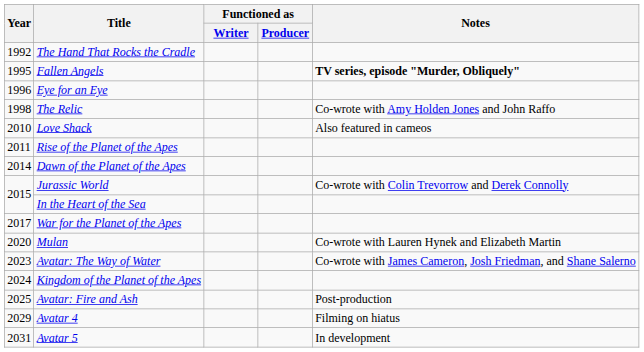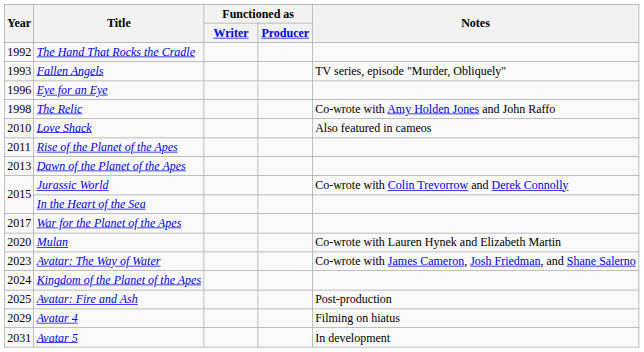 <table class="wikitable">
 <tr>
 <th rowspan="2">Year</th>
 <th rowspan="2">Title</th>
 <th colspan="2">Functioned as</th>
 <th rowspan="2">Notes</th>
 </tr>
 <tr>
 <th width=65><a href='#'>Writer</a></th>
 <th width=65><a href='#'>Producer</a></th>
 </tr>
 <tr>
 <td>1992</td>
 <td><em><a href='#'>The Hand That Rocks the Cradle</a></em></td>
 <td></td>
 <td></td>
 <td></td>
 </tr>
 <tr>
-<td>1995</td>
+<td>1993</td>
 <td><em><a href='#'>Fallen Angels</a></em></td>
 <td></td>
 <td></td>
-<td><strong>TV series, episode "Murder, Obliquely"</strong></td>
+<td>TV series, episode "Murder, Obliquely"</td>
 </tr>
 <tr>
 <td>1996</td>
 <td><em><a href='#'>Eye for an Eye</a></em></td>
 <td></td>
 <td></td>
 <td></td>
 </tr>
 <tr>
 <td>1998</td>
 <td><em><a href='#'>The Relic</a></em></td>
 <td></td>
 <td></td>
 <td>Co-wrote with <a href='#'>Amy Holden Jones</a> and John Raffo</td>
 </tr>
 <tr>
 <td>2010</td>
 <td><em><a href='#'>Love Shack</a></em></td>
 <td></td>
 <td></td>
 <td>Also featured in cameos</td>
 </tr>
 <tr>
 <td>2011</td>
 <td><em><a href='#'>Rise of the Planet of the Apes</a></em></td>
 <td></td>
 <td></td>
 <td></td>
 </tr>
 <tr>
-<td>2014</td>
+<td>2013</td>
 <td><em><a href='#'>Dawn of the Planet of the Apes</a></em></td>
 <td></td>
 <td></td>
 <td></td>
 </tr>
 <tr>
 <td rowspan=2>2015</td>
 <td><em><a href='#'>Jurassic World</a></em></td>
 <td></td>
 <td></td>
 <td>Co-wrote with <a href='#'>Colin Trevorrow</a> and <a href='#'>Derek Connolly</a></td>
 </tr>
 <tr>
 <td><em><a href='#'>In the Heart of the Sea</a></em></td>
 <td></td>
 <td></td>
 <td></td>
 </tr>
 <tr>
 <td>2017</td>
 <td><em><a href='#'>War for the Planet of the Apes</a></em></td>
 <td></td>
 <td></td>
 <td></td>
 </tr>
 <tr>
 <td>2020</td>
 <td><em><a href='#'>Mulan</a></em></td>
 <td></td>
 <td></td>
 <td>Co-wrote with Lauren Hynek and Elizabeth Martin</td>
 </tr>
 <tr>
 <td>2023</td>
 <td><em><a href='#'>Avatar: The Way of Water</a></em></td>
 <td></td>
 <td></td>
 <td>Co-wrote with <a href='#'>James Cameron</a>, <a href='#'>Josh Friedman</a>, and <a href='#'>Shane Salerno</a></td>
 </tr>
 <tr>
 <td>2024</td>
 <td><em><a href='#'>Kingdom of the Planet of the Apes</a></em></td>
 <td></td>
 <td></td>
 <td></td>
 </tr>
 <tr>
 <td>2025</td>
 <td><em><a href='#'>Avatar: Fire and Ash</a></em></td>
 <td></td>
 <td></td>
 <td>Post-production</td>
 </tr>
 <tr>
 <td>2029</td>
 <td><em><a href='#'>Avatar 4</a></em></td>
 <td></td>
 <td></td>
 <td>Filming on hiatus</td>
 </tr>
 <tr>
 <td>2031</td>
 <td><em><a href='#'>Avatar 5</a></em></td>
 <td></td>
 <td></td>
 <td>In development</td>
 </tr>
 </table>
